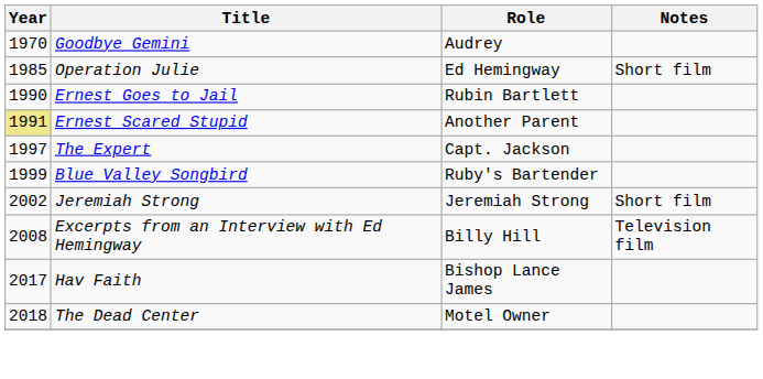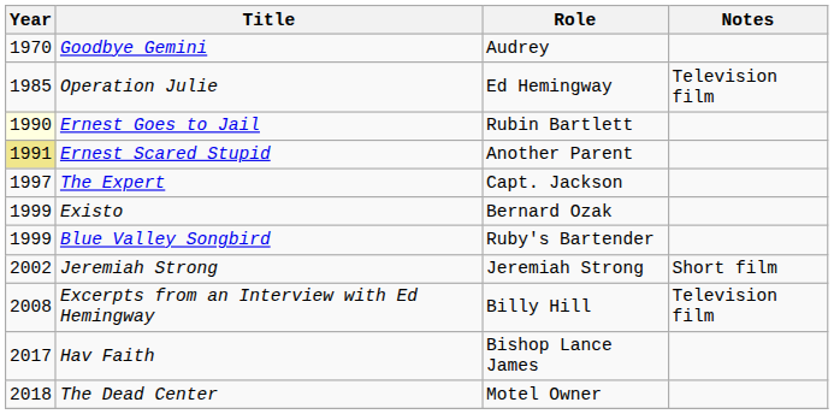 <table class="wikitable">
 <tr>
 <th>Year</th>
 <th>Title</th>
 <th>Role</th>
 <th>Notes</th>
 </tr>
 <tr>
 <td>1970</td>
 <td><em><a href='#'>Goodbye Gemini</a></em></td>
 <td>Audrey</td>
 <td></td>
 </tr>
 <tr>
 <td>1985</td>
 <td><em>Operation Julie</em></td>
 <td>Ed Hemingway</td>
-<td>Short film</td>
+<td>Television film</td>
 </tr>
 <tr>
-<td>1990</td>
+<td style="background: lightyellow;">1990</td>
 <td><em><a href='#'>Ernest Goes to Jail</a></em></td>
 <td>Rubin Bartlett</td>
 <td></td>
 </tr>
 <tr>
 <td style="background: khaki;">1991</td>
 <td><em><a href='#'>Ernest Scared Stupid</a></em></td>
 <td>Another Parent</td>
 <td></td>
 </tr>
 <tr>
 <td>1997</td>
 <td><em><a href='#'>The Expert</a></em></td>
 <td>Capt. Jackson</td>
+<td></td>
+</tr>
+<tr>
+<td>1999</td>
+<td><em>Existo</em></td>
+<td>Bernard Ozak</td>
 <td></td>
 </tr>
 <tr>
 <td>1999</td>
 <td><em><a href='#'>Blue Valley Songbird</a></em></td>
 <td>Ruby's Bartender</td>
 <td></td>
 </tr>
 <tr>
 <td>2002</td>
 <td><em>Jeremiah Strong</em></td>
 <td>Jeremiah Strong</td>
 <td>Short film</td>
 </tr>
 <tr>
 <td>2008</td>
 <td><em>Excerpts from an Interview with Ed Hemingway</em></td>
 <td>Billy Hill</td>
 <td>Television film</td>
 </tr>
 <tr>
 <td>2017</td>
 <td><em>Hav Faith</em></td>
 <td>Bishop Lance James</td>
 <td></td>
 </tr>
 <tr>
 <td>2018</td>
 <td><em>The Dead Center</em></td>
 <td>Motel Owner</td>
 <td></td>
 </tr>
 <tr>
 </tr>
 </table>
